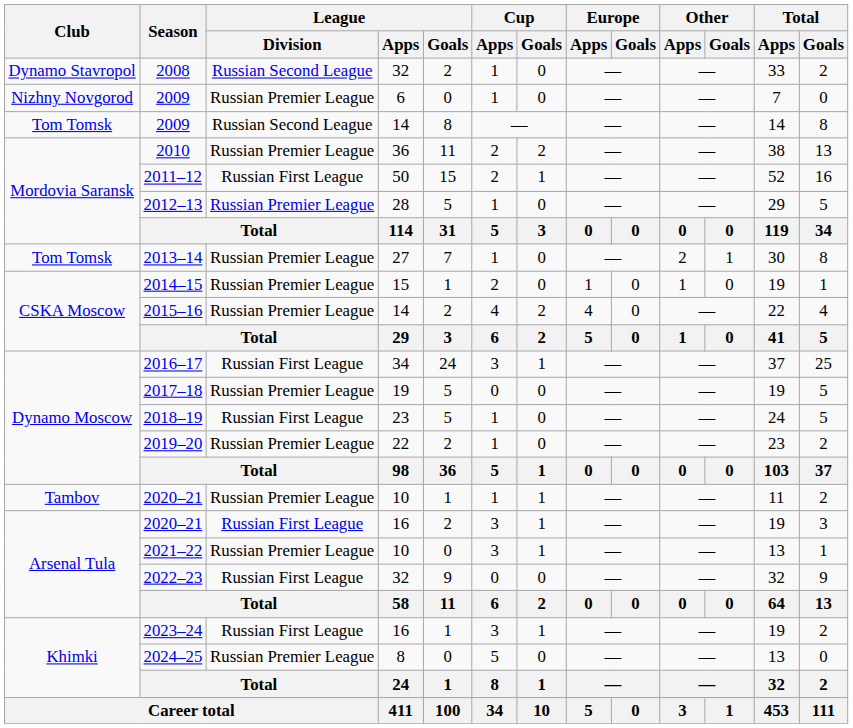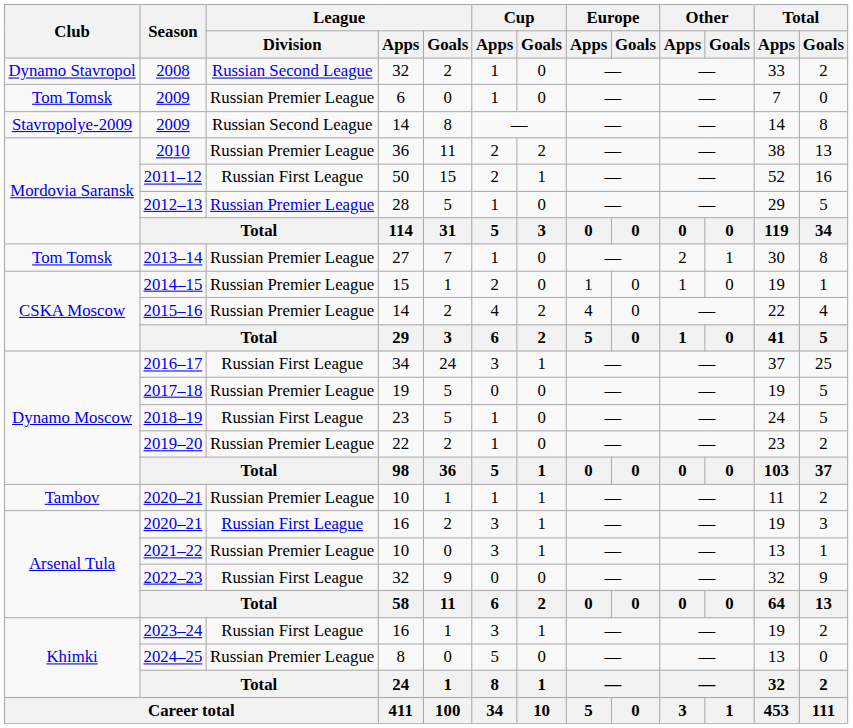 <table class="wikitable" style="text-align: center;">
 <tr>
 <th rowspan="2">Club</th>
 <th rowspan="2">Season</th>
 <th colspan="3">League</th>
 <th colspan="2">Cup</th>
 <th colspan="2">Europe</th>
 <th colspan="2">Other</th>
 <th colspan="2">Total</th>
 </tr>
 <tr>
 <th>Division</th>
 <th>Apps</th>
 <th>Goals</th>
 <th>Apps</th>
 <th>Goals</th>
 <th>Apps</th>
 <th>Goals</th>
 <th>Apps</th>
 <th>Goals</th>
 <th>Apps</th>
 <th>Goals</th>
 </tr>
 <tr>
 <td><a href='#'>Dynamo Stavropol</a></td>
 <td><a href='#'>2008</a></td>
 <td><a href='#'>Russian Second League</a></td>
 <td>32</td>
 <td>2</td>
 <td>1</td>
 <td>0</td>
 <td colspan="2">—</td>
 <td colspan="2">—</td>
 <td>33</td>
 <td>2</td>
 </tr>
 <tr>
-<td><a href='#'>Nizhny Novgorod</a></td>
+<td><a href='#'>Tom Tomsk</a></td>
 <td><a href='#'>2009</a></td>
 <td>Russian Premier League</td>
 <td>6</td>
 <td>0</td>
 <td>1</td>
 <td>0</td>
 <td colspan="2">—</td>
 <td colspan="2">—</td>
 <td>7</td>
 <td>0</td>
 </tr>
 <tr>
-<td><a href='#'>Tom Tomsk</a></td>
+<td><a href='#'>Stavropolye-2009</a></td>
 <td><a href='#'>2009</a></td>
 <td>Russian Second League</td>
 <td>14</td>
 <td>8</td>
 <td colspan="2">—</td>
 <td colspan="2">—</td>
 <td colspan="2">—</td>
 <td>14</td>
 <td>8</td>
 </tr>
 <tr>
 <td rowspan="4"><a href='#'>Mordovia Saransk</a></td>
 <td><a href='#'>2010</a></td>
 <td>Russian Premier League</td>
 <td>36</td>
 <td>11</td>
 <td>2</td>
 <td>2</td>
 <td colspan="2">—</td>
 <td colspan="2">—</td>
 <td>38</td>
 <td>13</td>
 </tr>
 <tr>
 <td><a href='#'>2011–12</a></td>
 <td>Russian First League</td>
 <td>50</td>
 <td>15</td>
 <td>2</td>
 <td>1</td>
 <td colspan="2">—</td>
 <td colspan="2">—</td>
 <td>52</td>
 <td>16</td>
 </tr>
 <tr>
 <td><a href='#'>2012–13</a></td>
 <td><a href='#'>Russian Premier League</a></td>
 <td>28</td>
 <td>5</td>
 <td>1</td>
 <td>0</td>
 <td colspan="2">—</td>
 <td colspan="2">—</td>
 <td>29</td>
 <td>5</td>
 </tr>
 <tr>
 <th colspan=2>Total</th>
 <th>114</th>
 <th>31</th>
 <th>5</th>
 <th>3</th>
 <th>0</th>
 <th>0</th>
 <th>0</th>
 <th>0</th>
 <th>119</th>
 <th>34</th>
 </tr>
 <tr>
 <td><a href='#'>Tom Tomsk</a></td>
 <td><a href='#'>2013–14</a></td>
 <td>Russian Premier League</td>
 <td>27</td>
 <td>7</td>
 <td>1</td>
 <td>0</td>
 <td colspan="2">—</td>
 <td>2</td>
 <td>1</td>
 <td>30</td>
 <td>8</td>
 </tr>
 <tr>
 <td rowspan="3"><a href='#'>CSKA Moscow</a></td>
 <td><a href='#'>2014–15</a></td>
 <td>Russian Premier League</td>
 <td>15</td>
 <td>1</td>
 <td>2</td>
 <td>0</td>
 <td>1</td>
 <td>0</td>
 <td>1</td>
 <td>0</td>
 <td>19</td>
 <td>1</td>
 </tr>
 <tr>
 <td><a href='#'>2015–16</a></td>
 <td>Russian Premier League</td>
 <td>14</td>
 <td>2</td>
 <td>4</td>
 <td>2</td>
 <td>4</td>
 <td>0</td>
 <td colspan="2">—</td>
 <td>22</td>
 <td>4</td>
 </tr>
 <tr>
 <th colspan="2">Total</th>
 <th>29</th>
 <th>3</th>
 <th>6</th>
 <th>2</th>
 <th>5</th>
 <th>0</th>
 <th>1</th>
 <th>0</th>
 <th>41</th>
 <th>5</th>
 </tr>
 <tr>
 <td rowspan="5"><a href='#'>Dynamo Moscow</a></td>
 <td><a href='#'>2016–17</a></td>
 <td>Russian First League</td>
 <td>34</td>
 <td>24</td>
 <td>3</td>
 <td>1</td>
 <td colspan="2">—</td>
 <td colspan="2">—</td>
 <td>37</td>
 <td>25</td>
 </tr>
 <tr>
 <td><a href='#'>2017–18</a></td>
 <td>Russian Premier League</td>
 <td>19</td>
 <td>5</td>
 <td>0</td>
 <td>0</td>
 <td colspan="2">—</td>
 <td colspan="2">—</td>
 <td>19</td>
 <td>5</td>
 </tr>
 <tr>
 <td><a href='#'>2018–19</a></td>
 <td>Russian First League</td>
 <td>23</td>
 <td>5</td>
 <td>1</td>
 <td>0</td>
 <td colspan="2">—</td>
 <td colspan="2">—</td>
 <td>24</td>
 <td>5</td>
 </tr>
 <tr>
 <td><a href='#'>2019–20</a></td>
 <td>Russian Premier League</td>
 <td>22</td>
 <td>2</td>
 <td>1</td>
 <td>0</td>
 <td colspan="2">—</td>
 <td colspan="2">—</td>
 <td>23</td>
 <td>2</td>
 </tr>
 <tr>
 <th colspan=2>Total</th>
 <th>98</th>
 <th>36</th>
 <th>5</th>
 <th>1</th>
 <th>0</th>
 <th>0</th>
 <th>0</th>
 <th>0</th>
 <th>103</th>
 <th>37</th>
 </tr>
 <tr>
 <td><a href='#'>Tambov</a></td>
 <td><a href='#'>2020–21</a></td>
 <td>Russian Premier League</td>
 <td>10</td>
 <td>1</td>
 <td>1</td>
 <td>1</td>
 <td colspan="2">—</td>
 <td colspan="2">—</td>
 <td>11</td>
 <td>2</td>
 </tr>
 <tr>
 <td rowspan="4"><a href='#'>Arsenal Tula</a></td>
 <td><a href='#'>2020–21</a></td>
 <td><a href='#'>Russian First League</a></td>
 <td>16</td>
 <td>2</td>
 <td>3</td>
 <td>1</td>
 <td colspan="2">—</td>
 <td colspan="2">—</td>
 <td>19</td>
 <td>3</td>
 </tr>
 <tr>
 <td><a href='#'>2021–22</a></td>
 <td>Russian Premier League</td>
 <td>10</td>
 <td>0</td>
 <td>3</td>
 <td>1</td>
 <td colspan="2">—</td>
 <td colspan="2">—</td>
 <td>13</td>
 <td>1</td>
 </tr>
 <tr>
 <td><a href='#'>2022–23</a></td>
 <td>Russian First League</td>
 <td>32</td>
 <td>9</td>
 <td>0</td>
 <td>0</td>
 <td colspan="2">—</td>
 <td colspan="2">—</td>
 <td>32</td>
 <td>9</td>
 </tr>
 <tr>
 <th colspan="2">Total</th>
 <th>58</th>
 <th>11</th>
 <th>6</th>
 <th>2</th>
 <th>0</th>
 <th>0</th>
 <th>0</th>
 <th>0</th>
 <th>64</th>
 <th>13</th>
 </tr>
 <tr>
 <td rowspan="3"><a href='#'>Khimki</a></td>
 <td><a href='#'>2023–24</a></td>
 <td>Russian First League</td>
 <td>16</td>
 <td>1</td>
 <td>3</td>
 <td>1</td>
 <td colspan="2">—</td>
 <td colspan="2">—</td>
 <td>19</td>
 <td>2</td>
 </tr>
 <tr>
 <td><a href='#'>2024–25</a></td>
 <td>Russian Premier League</td>
 <td>8</td>
 <td>0</td>
 <td>5</td>
 <td>0</td>
 <td colspan="2">—</td>
 <td colspan="2">—</td>
 <td>13</td>
 <td>0</td>
 </tr>
 <tr>
 <th colspan="2">Total</th>
 <th>24</th>
 <th>1</th>
 <th>8</th>
 <th>1</th>
 <th colspan="2">—</th>
 <th colspan="2">—</th>
 <th>32</th>
 <th>2</th>
 </tr>
 <tr>
 <th colspan="3">Career total</th>
 <th>411</th>
 <th>100</th>
 <th>34</th>
 <th>10</th>
 <th>5</th>
 <th>0</th>
 <th>3</th>
 <th>1</th>
 <th>453</th>
 <th>111</th>
 </tr>
 </table>
